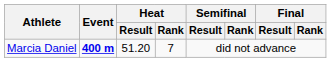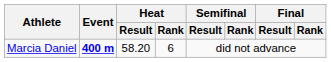 <table class=wikitable style="font-size:90%">
 <tr>
 <th rowspan="2">Athlete</th>
 <th rowspan="2">Event</th>
 <th colspan="2">Heat</th>
 <th colspan="2">Semifinal</th>
 <th colspan="2">Final</th>
 </tr>
 <tr style="font-size:95%">
 <th>Result</th>
 <th>Rank</th>
 <th>Result</th>
 <th>Rank</th>
 <th>Result</th>
 <th>Rank</th>
 </tr>
 <tr align=center>
 <td align=left><a href='#'>Marcia Daniel</a></td>
 <td align=left><strong><a href='#'>400 m</a></strong></td>
-<td>51.20</td>
-<td>7</td>
+<td>58.20</td>
+<td>6</td>
 <td colspan=4>did not advance</td>
 </tr>
 </table>
